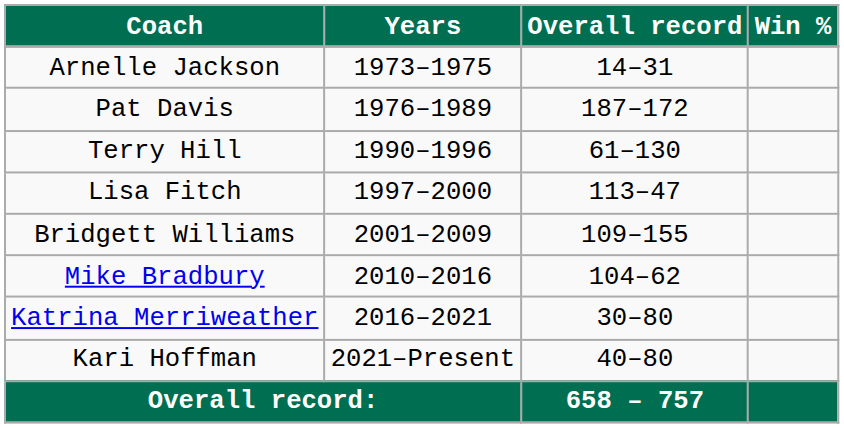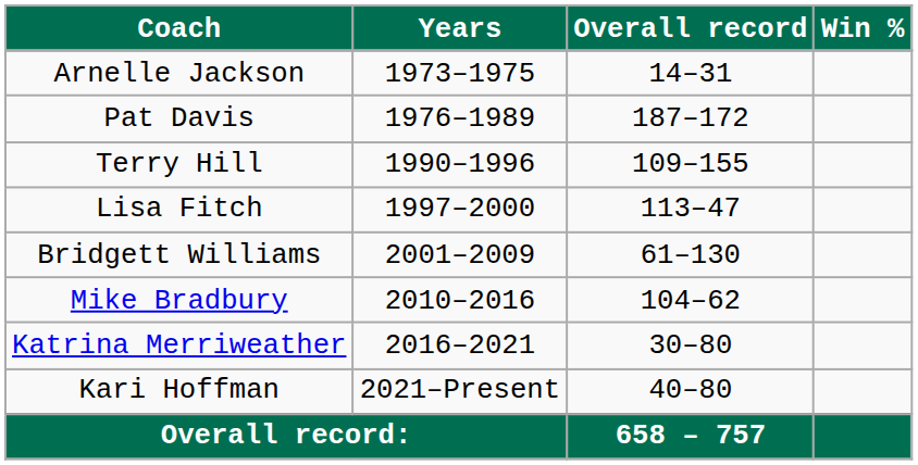 <table class="wikitable" style="text-align:center">
 <tr>
 <th style="background:#006F51; color:white">Coach</th>
 <th style="background:#006F51; color:white">Years</th>
 <th style="background:#006F51; color:white">Overall record</th>
 <th style="background:#006F51; color:white">Win %</th>
 </tr>
 <tr>
 </tr>
 <tr>
 <td>Arnelle Jackson</td>
 <td>1973–1975</td>
 <td>14–31</td>
 <td></td>
 </tr>
 <tr>
 <td>Pat Davis</td>
 <td>1976–1989</td>
 <td>187–172</td>
 <td></td>
 </tr>
 <tr>
 <td>Terry Hill</td>
 <td>1990–1996</td>
-<td>61–130</td>
+<td>109–155</td>
 <td></td>
 </tr>
 <tr>
 <td>Lisa Fitch</td>
 <td>1997–2000</td>
 <td>113–47</td>
 <td></td>
 </tr>
 <tr>
 <td>Bridgett Williams</td>
 <td>2001–2009</td>
-<td>109–155</td>
+<td>61–130</td>
 <td></td>
 </tr>
 <tr>
 <td><a href='#'>Mike Bradbury</a></td>
 <td>2010–2016</td>
 <td>104–62</td>
 <td></td>
 </tr>
 <tr>
 <td><a href='#'>Katrina Merriweather</a></td>
 <td>2016–2021</td>
 <td>30–80</td>
 <td></td>
 </tr>
 <tr>
 <td>Kari Hoffman</td>
 <td>2021–Present</td>
 <td>40–80</td>
 <td></td>
 </tr>
 <tr style="background:#006F51; color:white; font-weight:bold">
 <td colspan=2>Overall record:</td>
 <td colspan=1>658 – 757</td>
 <td></td>
 </tr>
 </table>
